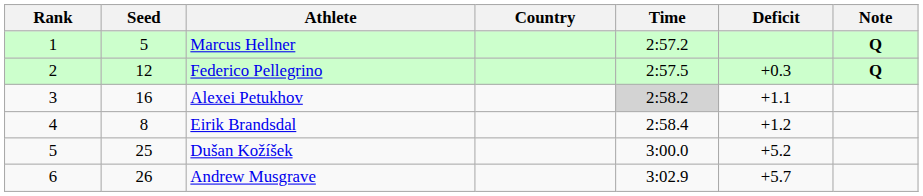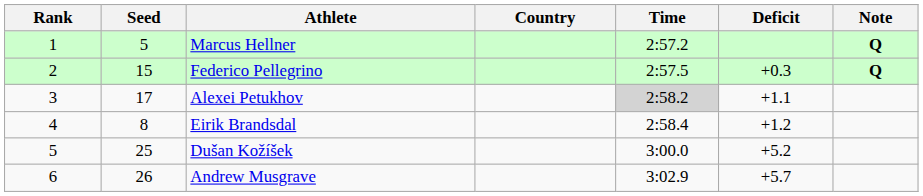 <table class="wikitable sortable" style="text-align:center" width=55%>
 <tr>
 <th>Rank</th>
 <th>Seed</th>
 <th>Athlete</th>
 <th>Country</th>
 <th>Time</th>
 <th>Deficit</th>
 <th>Note</th>
 </tr>
 <tr bgcolor=ccffcc>
 <td>1</td>
 <td>5</td>
 <td align=left><a href='#'>Marcus Hellner</a></td>
 <td align=left></td>
 <td>2:57.2</td>
 <td></td>
 <td><strong>Q</strong></td>
 </tr>
 <tr bgcolor=ccffcc>
 <td>2</td>
-<td>12</td>
+<td>15</td>
 <td align=left><a href='#'>Federico Pellegrino</a></td>
 <td align=left></td>
 <td>2:57.5</td>
 <td>+0.3</td>
 <td><strong>Q</strong></td>
 </tr>
 <tr>
 <td>3</td>
-<td>16</td>
+<td>17</td>
 <td align=left><a href='#'>Alexei Petukhov</a></td>
 <td align=left></td>
 <td style="background: lightgrey;">2:58.2</td>
 <td>+1.1</td>
 <td></td>
 </tr>
 <tr>
 <td>4</td>
 <td>8</td>
 <td align=left><a href='#'>Eirik Brandsdal</a></td>
 <td align=left></td>
 <td>2:58.4</td>
 <td>+1.2</td>
 <td></td>
 </tr>
 <tr>
 <td>5</td>
 <td>25</td>
 <td align=left><a href='#'>Dušan Kožíšek</a></td>
 <td align=left></td>
 <td>3:00.0</td>
 <td>+5.2</td>
 <td></td>
 </tr>
 <tr>
 <td>6</td>
 <td>26</td>
 <td align=left><a href='#'>Andrew Musgrave</a></td>
 <td align=left></td>
 <td>3:02.9</td>
 <td>+5.7</td>
 <td></td>
 </tr>
 </table>
